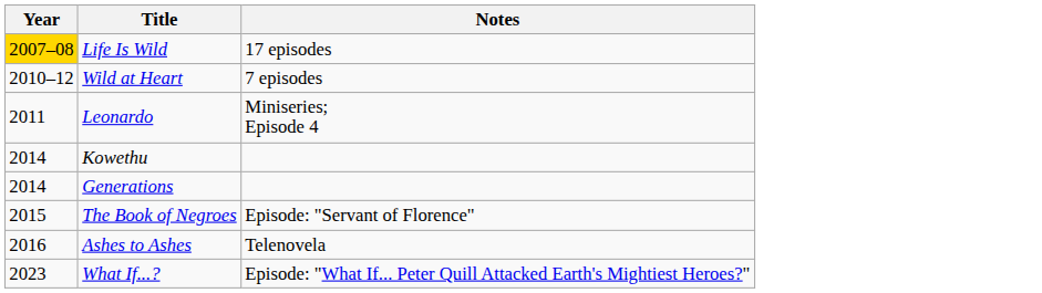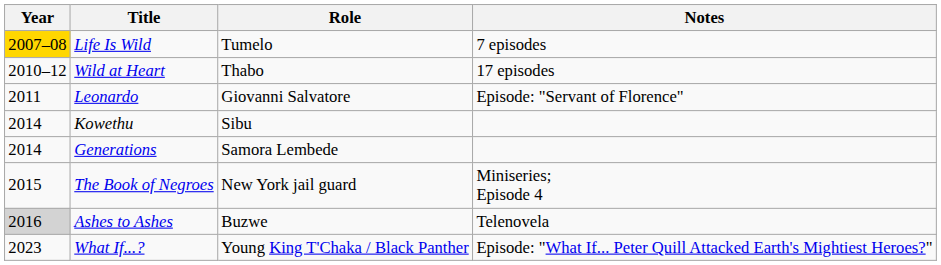 <table class="wikitable sortable">
 <tr>
 <th>Year</th>
 <th>Title</th>
+<th>Role</th>
 <th class="unsortable">Notes</th>
 </tr>
 <tr>
 <td style="background: gold;">2007–08</td>
 <td><em><a href='#'>Life Is Wild</a></em></td>
-<td>17 episodes</td>
+<td>Tumelo</td>
+<td>7 episodes</td>
 </tr>
 <tr>
 <td>2010–12</td>
 <td><em><a href='#'>Wild at Heart</a></em></td>
-<td>7 episodes</td>
+<td>Thabo</td>
+<td>17 episodes</td>
 </tr>
 <tr>
 <td>2011</td>
 <td><em><a href='#'>Leonardo</a></em></td>
-<td>Miniseries; <br>Episode 4</td>
+<td>Giovanni Salvatore</td>
+<td>Episode: "Servant of Florence"</td>
 </tr>
 <tr>
 <td>2014</td>
 <td><em>Kowethu</em></td>
+<td>Sibu</td>
 <td></td>
 </tr>
 <tr>
 <td>2014</td>
 <td><em><a href='#'>Generations</a></em></td>
+<td>Samora Lembede</td>
 <td></td>
 </tr>
 <tr>
 <td>2015</td>
 <td><em><a href='#'>The Book of Negroes</a></em></td>
-<td>Episode: "Servant of Florence"</td>
+<td>New York jail guard</td>
+<td>Miniseries; <br>Episode 4</td>
 </tr>
 <tr>
-<td>2016</td>
+<td style="background: lightgrey;">2016</td>
 <td><em><a href='#'>Ashes to Ashes</a></em></td>
+<td>Buzwe</td>
 <td>Telenovela</td>
 </tr>
 <tr>
 <td>2023</td>
 <td><em><a href='#'>What If...?</a></em></td>
+<td>Young <a href='#'>King T'Chaka / Black Panther</a></td>
 <td>Episode: "<a href='#'>What If... Peter Quill Attacked Earth's Mightiest Heroes?</a>"</td>
 </tr>
 </table>
